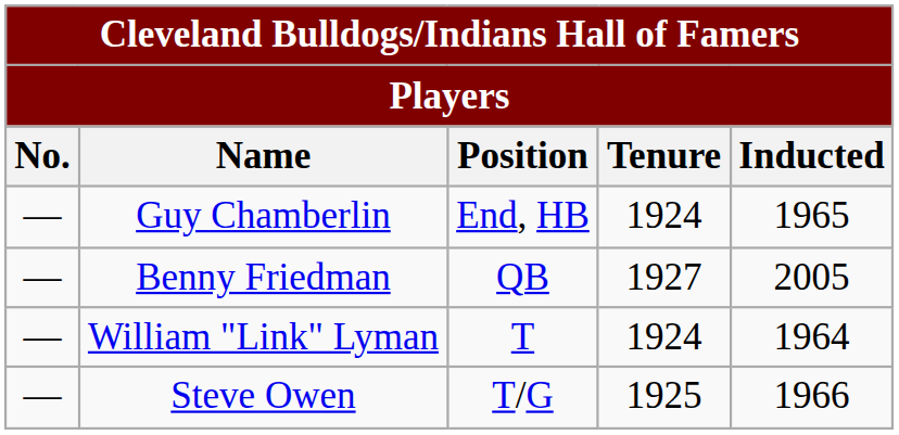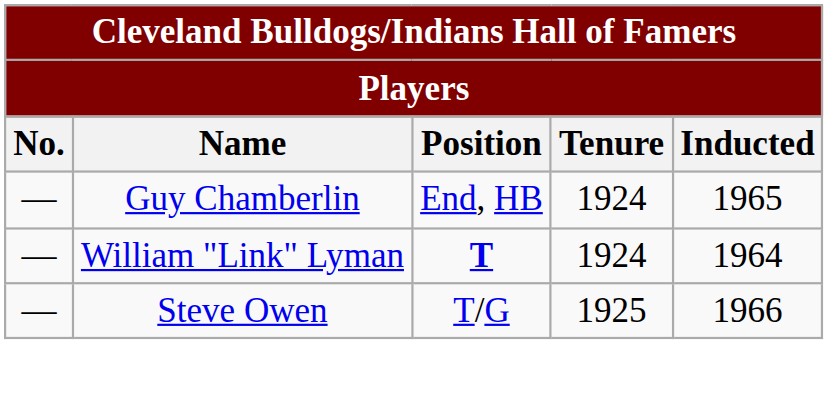 <table class="wikitable" style="text-align:center">
 <tr>
 <th colspan="5" style="background:maroon; color:white;">Cleveland Bulldogs/Indians Hall of Famers</th>
 </tr>
 <tr>
 <th colspan="5" style="background:maroon; color:white;">Players</th>
 </tr>
 <tr>
 <th>No.</th>
 <th>Name</th>
 <th>Position</th>
 <th>Tenure</th>
 <th>Inducted</th>
 </tr>
 <tr>
 <td>—</td>
 <td><a href='#'>Guy Chamberlin</a></td>
 <td><a href='#'>End</a>, <a href='#'>HB</a></td>
 <td>1924</td>
 <td>1965</td>
 </tr>
 <tr>
 <td>—</td>
-<td><a href='#'>Benny Friedman</a></td>
-<td><a href='#'>QB</a></td>
-<td>1927</td>
-<td>2005</td>
-</tr>
-<tr>
-<td>—</td>
 <td><a href='#'>William "Link" Lyman</a></td>
-<td><a href='#'>T</a></td>
+<td><strong><a href='#'>T</a></strong></td>
 <td>1924</td>
 <td>1964</td>
 </tr>
 <tr>
 <td>—</td>
 <td><a href='#'>Steve Owen</a></td>
 <td><a href='#'>T</a>/<a href='#'>G</a></td>
 <td>1925</td>
 <td>1966</td>
 </tr>
 </table>
